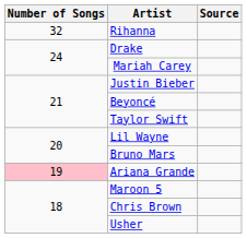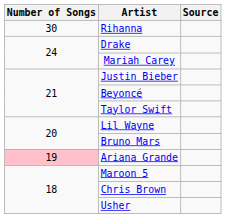 <table class="wikitable">
 <tr>
 <th>Number of Songs</th>
 <th>Artist</th>
 <th>Source</th>
 </tr>
 <tr>
-<td style="text-align:center;">32</td>
+<td style="text-align:center;">30</td>
 <td><a href='#'>Rihanna</a></td>
 <td></td>
 </tr>
 <tr>
 <td rowspan="2" style="text-align:center;">24</td>
 <td><a href='#'>Drake</a></td>
 <td></td>
 </tr>
 <tr>
 <td style="text-align:center;"><a href='#'>Mariah Carey</a></td>
 <td></td>
 </tr>
 <tr>
 <td rowspan="3" style="text-align:center;">21</td>
 <td><a href='#'>Justin Bieber</a></td>
 <td></td>
 </tr>
 <tr>
 <td><a href='#'>Beyoncé</a></td>
 <td></td>
 </tr>
 <tr>
 <td><a href='#'>Taylor Swift</a></td>
 <td></td>
 </tr>
 <tr>
 <td rowspan="2" style="text-align:center;">20</td>
 <td><a href='#'>Lil Wayne</a></td>
 <td></td>
 </tr>
 <tr>
 <td><a href='#'>Bruno Mars</a></td>
 <td></td>
 </tr>
 <tr>
 <td style="background: pink; text-align:center;">19</td>
 <td><a href='#'>Ariana Grande</a></td>
 <td></td>
 </tr>
 <tr>
 <td rowspan="3" style="text-align:center;">18</td>
 <td><a href='#'>Maroon 5</a></td>
 <td></td>
 </tr>
 <tr>
 <td><a href='#'>Chris Brown</a></td>
 <td></td>
 </tr>
 <tr>
 <td><a href='#'>Usher</a></td>
 <td></td>
 </tr>
 </table>
